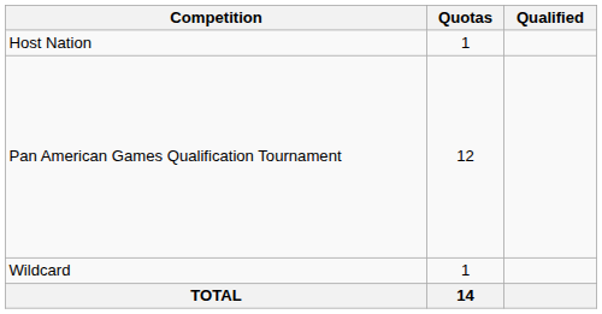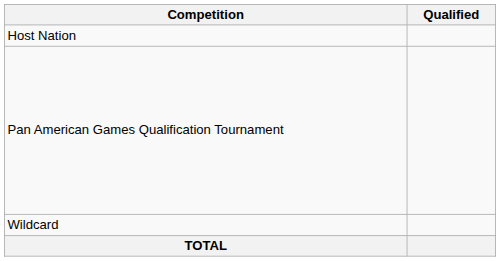 <table class = "wikitable" width=600>
 <tr>
 <th>Competition</th>
-<th>Quotas</th>
 <th>Qualified</th>
 </tr>
 <tr>
 <td>Host Nation</td>
-<td align="center">1</td>
 <td></td>
 </tr>
 <tr>
 <td>Pan American Games Qualification Tournament</td>
-<td align="center">12</td>
 <td><br><br><br><br><br><br><br><br><br><br><br></td>
 </tr>
 <tr>
 <td>Wildcard</td>
-<td align="center">1</td>
 <td></td>
 </tr>
 <tr>
 <th>TOTAL</th>
-<th>14</th>
 <th></th>
 </tr>
 </table>
